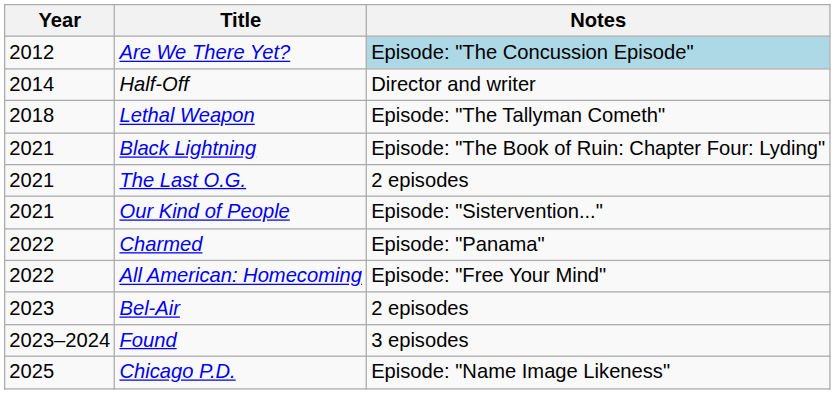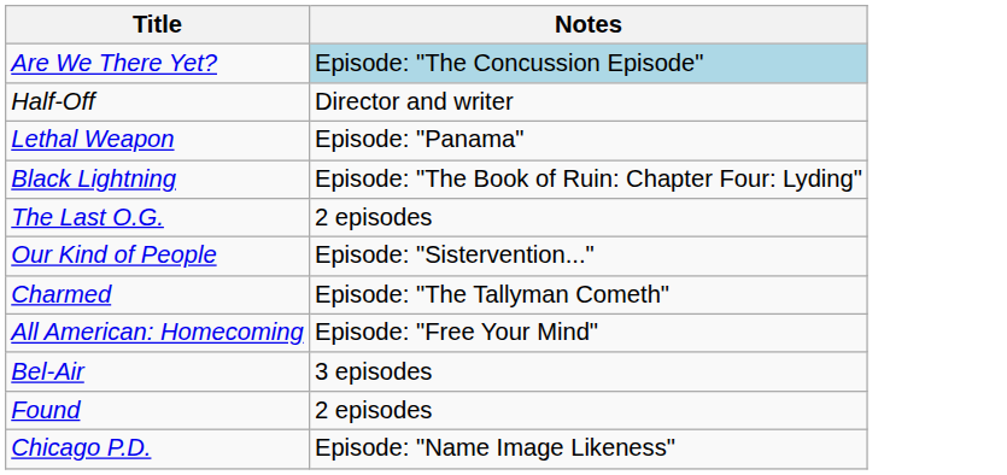 <table class="wikitable sortable">
 <tr>
-<th>Year</th>
 <th>Title</th>
 <th class="unsortable">Notes</th>
 </tr>
 <tr>
-<td>2012</td>
 <td><em><a href='#'>Are We There Yet?</a></em></td>
 <td style="background: lightblue;">Episode: "The Concussion Episode"</td>
 </tr>
 <tr>
-<td>2014</td>
 <td><em>Half-Off</em></td>
 <td>Director and writer</td>
 </tr>
 <tr>
-<td>2018</td>
 <td><em><a href='#'>Lethal Weapon</a></em></td>
-<td>Episode: "The Tallyman Cometh"</td>
+<td>Episode: "Panama"</td>
 </tr>
 <tr>
-<td>2021</td>
 <td><em><a href='#'>Black Lightning</a></em></td>
 <td>Episode: "The Book of Ruin: Chapter Four: Lyding"</td>
 </tr>
 <tr>
-<td>2021</td>
 <td><em><a href='#'>The Last O.G.</a></em></td>
 <td>2 episodes</td>
 </tr>
 <tr>
-<td>2021</td>
 <td><em><a href='#'>Our Kind of People</a></em></td>
 <td>Episode: "Sistervention..."</td>
 </tr>
 <tr>
-<td>2022</td>
 <td><em><a href='#'>Charmed</a></em></td>
-<td>Episode: "Panama"</td>
+<td>Episode: "The Tallyman Cometh"</td>
 </tr>
 <tr>
-<td>2022</td>
 <td><em><a href='#'>All American: Homecoming</a></em></td>
 <td>Episode: "Free Your Mind"</td>
 </tr>
 <tr>
-<td>2023</td>
 <td><em><a href='#'>Bel-Air</a></em></td>
+<td>3 episodes</td>
+</tr>
+<tr>
+<td><em><a href='#'>Found</a></em></td>
 <td>2 episodes</td>
 </tr>
 <tr>
-<td>2023–2024</td>
-<td><em><a href='#'>Found</a></em></td>
-<td>3 episodes</td>
-</tr>
-<tr>
-<td>2025</td>
 <td><em><a href='#'>Chicago P.D.</a></em></td>
 <td>Episode: "Name Image Likeness"</td>
 </tr>
 </table>
